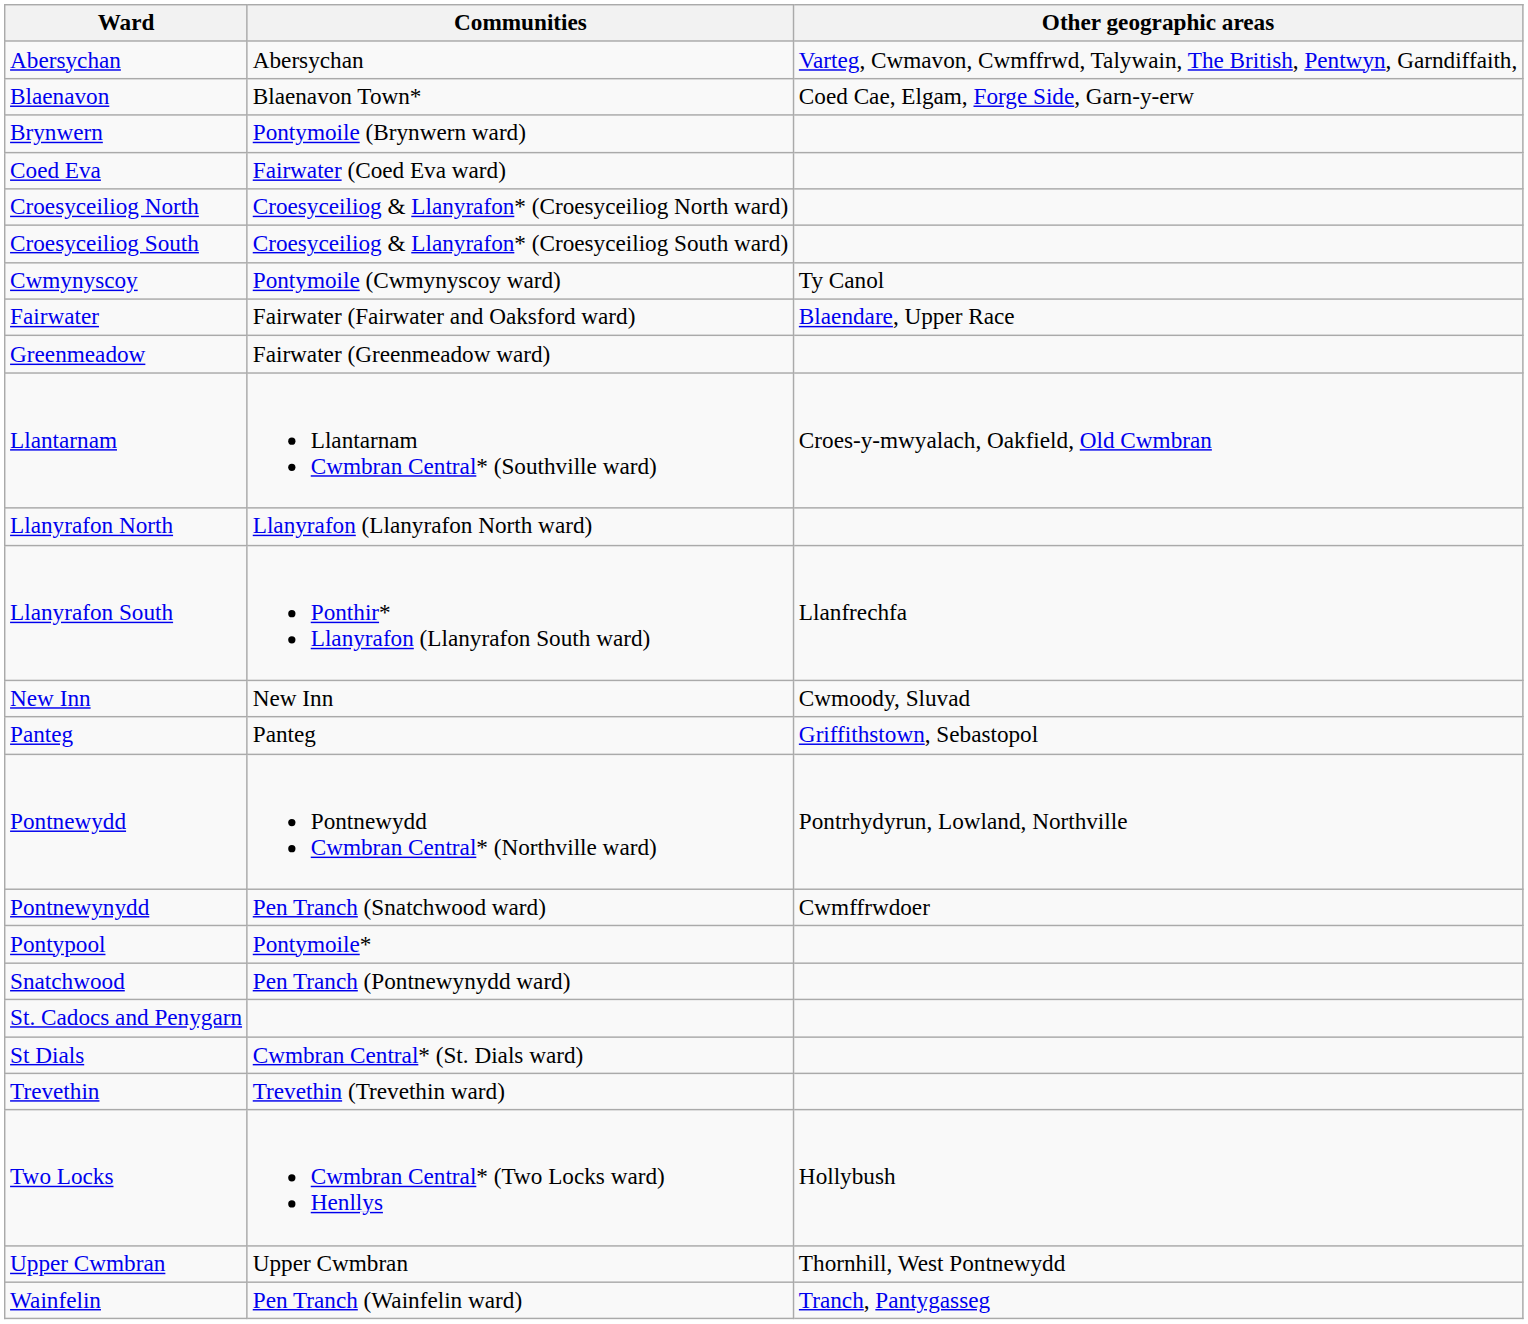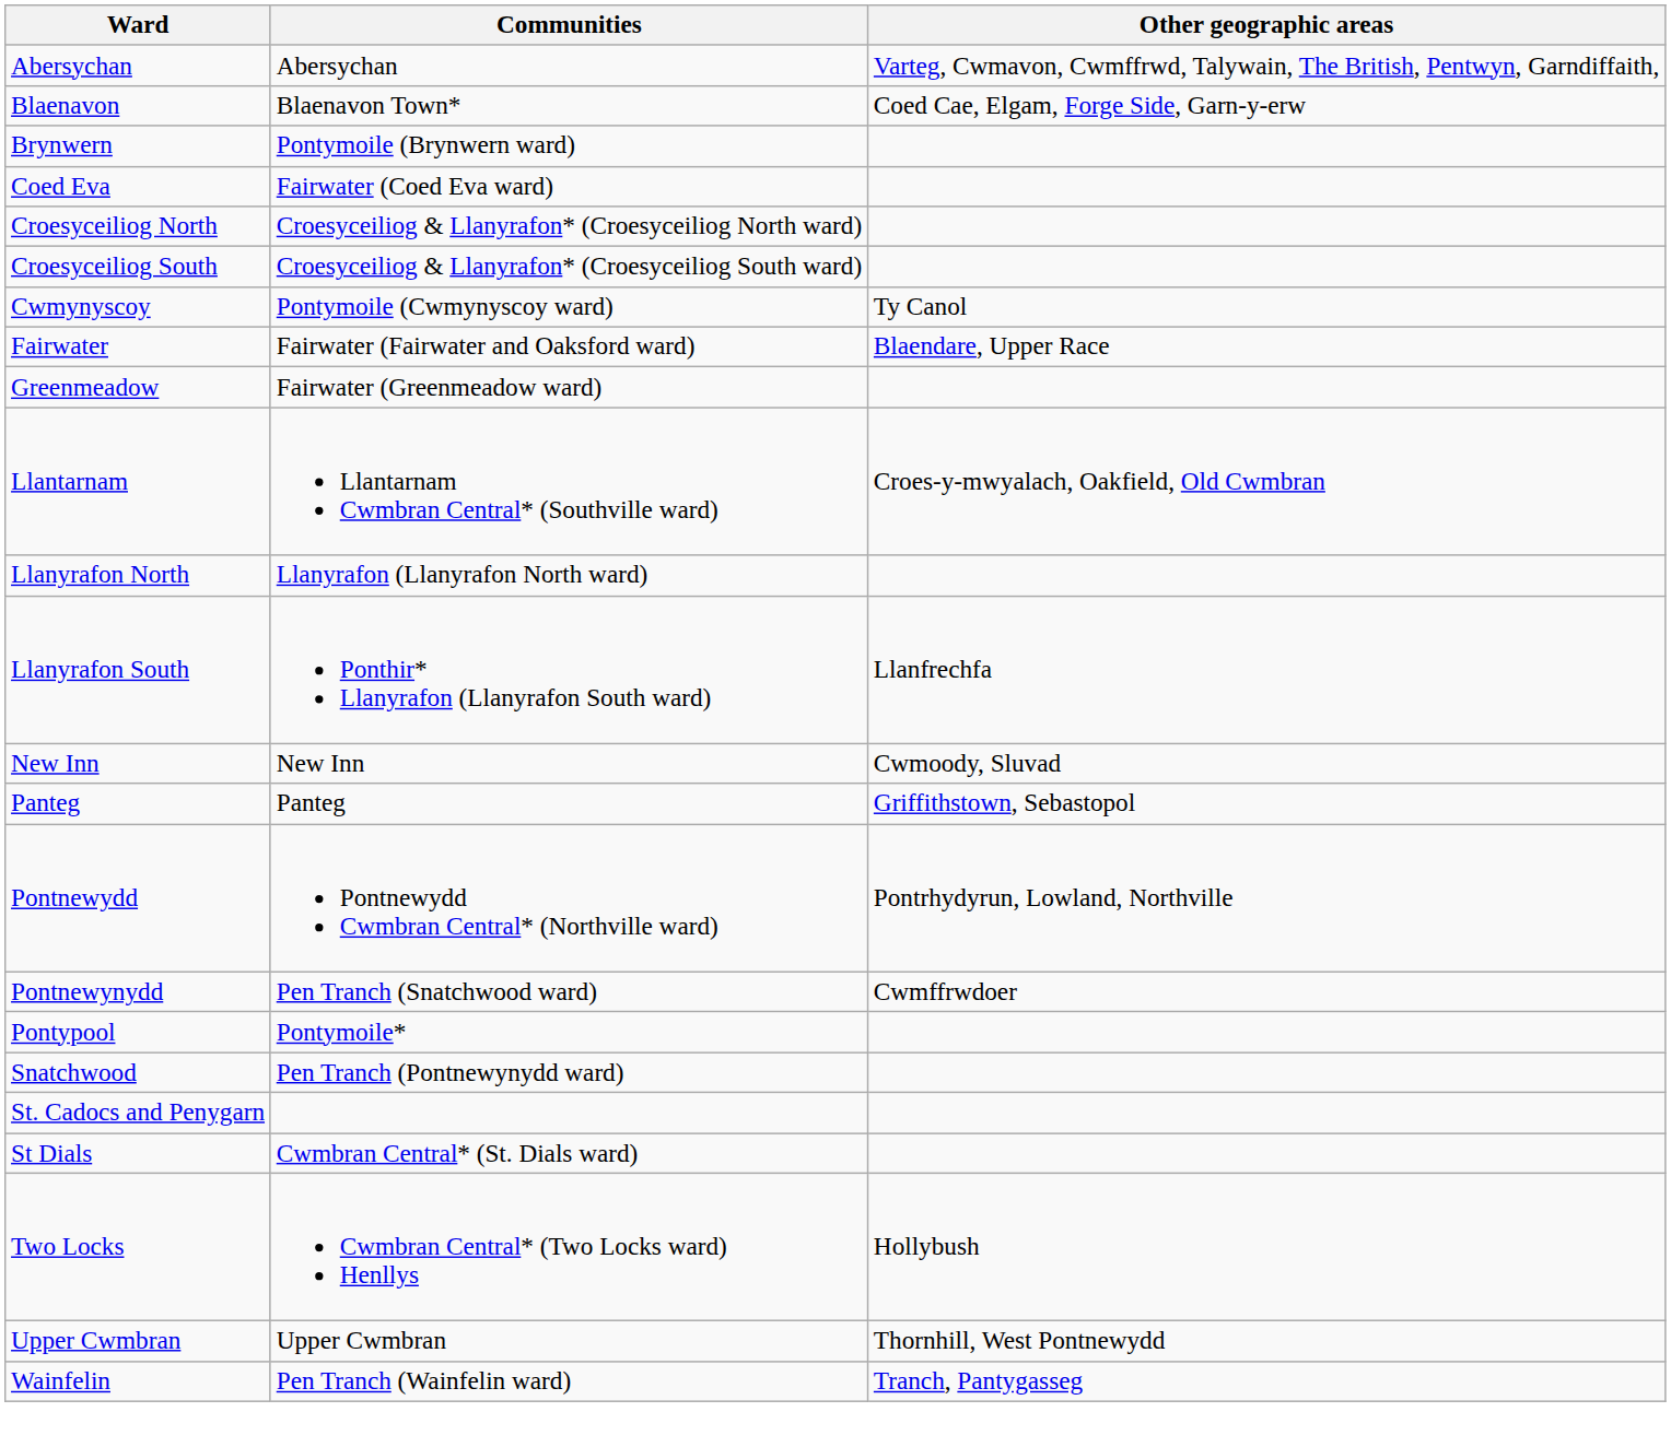 <table class="wikitable sortable">
 <tr>
 <th>Ward</th>
 <th>Communities</th>
 <th>Other geographic areas</th>
 </tr>
 <tr>
 <td><a href='#'>Abersychan</a></td>
 <td>Abersychan</td>
 <td><a href='#'>Varteg</a>, Cwmavon, Cwmffrwd, Talywain, <a href='#'>The British</a>, <a href='#'>Pentwyn</a>, Garndiffaith,</td>
 </tr>
 <tr>
 <td><a href='#'>Blaenavon</a></td>
 <td>Blaenavon Town*</td>
 <td>Coed Cae, Elgam, <a href='#'>Forge Side</a>, Garn-y-erw</td>
 </tr>
 <tr>
 <td><a href='#'>Brynwern</a></td>
 <td><a href='#'>Pontymoile</a> (Brynwern ward)</td>
 <td></td>
 </tr>
 <tr>
 <td><a href='#'>Coed Eva</a></td>
 <td><a href='#'>Fairwater</a> (Coed Eva ward)</td>
 <td></td>
 </tr>
 <tr>
 <td><a href='#'>Croesyceiliog North</a></td>
 <td><a href='#'>Croesyceiliog</a> & <a href='#'>Llanyrafon</a>* (Croesyceiliog North ward)</td>
 <td></td>
 </tr>
 <tr>
 <td><a href='#'>Croesyceiliog South</a></td>
 <td><a href='#'>Croesyceiliog</a> & <a href='#'>Llanyrafon</a>* (Croesyceiliog South ward)</td>
 <td></td>
 </tr>
 <tr>
 <td><a href='#'>Cwmynyscoy</a></td>
 <td><a href='#'>Pontymoile</a> (Cwmynyscoy ward)</td>
 <td>Ty Canol</td>
 </tr>
 <tr>
 <td><a href='#'>Fairwater</a></td>
 <td>Fairwater (Fairwater and Oaksford ward)</td>
 <td><a href='#'>Blaendare</a>, Upper Race</td>
 </tr>
 <tr>
 <td><a href='#'>Greenmeadow</a></td>
 <td>Fairwater (Greenmeadow ward)</td>
 <td></td>
 </tr>
 <tr>
 <td><a href='#'>Llantarnam</a></td>
 <td><br><ul><li>Llantarnam</li><li><a href='#'>Cwmbran Central</a>* (Southville ward)</li></ul></td>
 <td>Croes-y-mwyalach, Oakfield, <a href='#'>Old Cwmbran</a></td>
 </tr>
 <tr>
 <td><a href='#'>Llanyrafon North</a></td>
 <td><a href='#'>Llanyrafon</a> (Llanyrafon North ward)</td>
 <td></td>
 </tr>
 <tr>
 <td><a href='#'>Llanyrafon South</a></td>
 <td><br><ul><li><a href='#'>Ponthir</a>*</li><li><a href='#'>Llanyrafon</a> (Llanyrafon South ward)</li></ul></td>
 <td>Llanfrechfa</td>
 </tr>
 <tr>
 <td><a href='#'>New Inn</a></td>
 <td>New Inn</td>
 <td>Cwmoody, Sluvad</td>
 </tr>
 <tr>
 <td><a href='#'>Panteg</a></td>
 <td>Panteg</td>
 <td><a href='#'>Griffithstown</a>, Sebastopol</td>
 </tr>
 <tr>
 <td><a href='#'>Pontnewydd</a></td>
 <td><br><ul><li>Pontnewydd</li><li><a href='#'>Cwmbran Central</a>* (Northville ward)</li></ul></td>
 <td>Pontrhydyrun, Lowland, Northville</td>
 </tr>
 <tr>
 <td><a href='#'>Pontnewynydd</a></td>
 <td><a href='#'>Pen Tranch</a> (Snatchwood ward)</td>
 <td>Cwmffrwdoer</td>
 </tr>
 <tr>
 <td><a href='#'>Pontypool</a></td>
 <td><a href='#'>Pontymoile</a>*</td>
 </tr>
 <tr>
 <td><a href='#'>Snatchwood</a></td>
 <td><a href='#'>Pen Tranch</a> (Pontnewynydd ward)</td>
 <td></td>
 </tr>
 <tr>
 <td><a href='#'>St. Cadocs and Penygarn</a></td>
 <td></td>
 <td></td>
 </tr>
 <tr>
 <td><a href='#'>St Dials</a></td>
 <td><a href='#'>Cwmbran Central</a>* (St. Dials ward)</td>
 <td></td>
 </tr>
 <tr>
-<td><a href='#'>Trevethin</a></td>
-<td><a href='#'>Trevethin</a> (Trevethin ward)</td>
-<td></td>
-</tr>
-<tr>
 <td><a href='#'>Two Locks</a></td>
 <td><br><ul><li><a href='#'>Cwmbran Central</a>* (Two Locks ward)</li><li><a href='#'>Henllys</a></li></ul></td>
 <td>Hollybush</td>
 </tr>
 <tr>
 <td><a href='#'>Upper Cwmbran</a></td>
 <td>Upper Cwmbran</td>
 <td>Thornhill, West Pontnewydd</td>
 </tr>
 <tr>
 <td><a href='#'>Wainfelin</a></td>
 <td><a href='#'>Pen Tranch</a> (Wainfelin ward)</td>
 <td><a href='#'>Tranch</a>, <a href='#'>Pantygasseg</a></td>
 </tr>
 </table>
